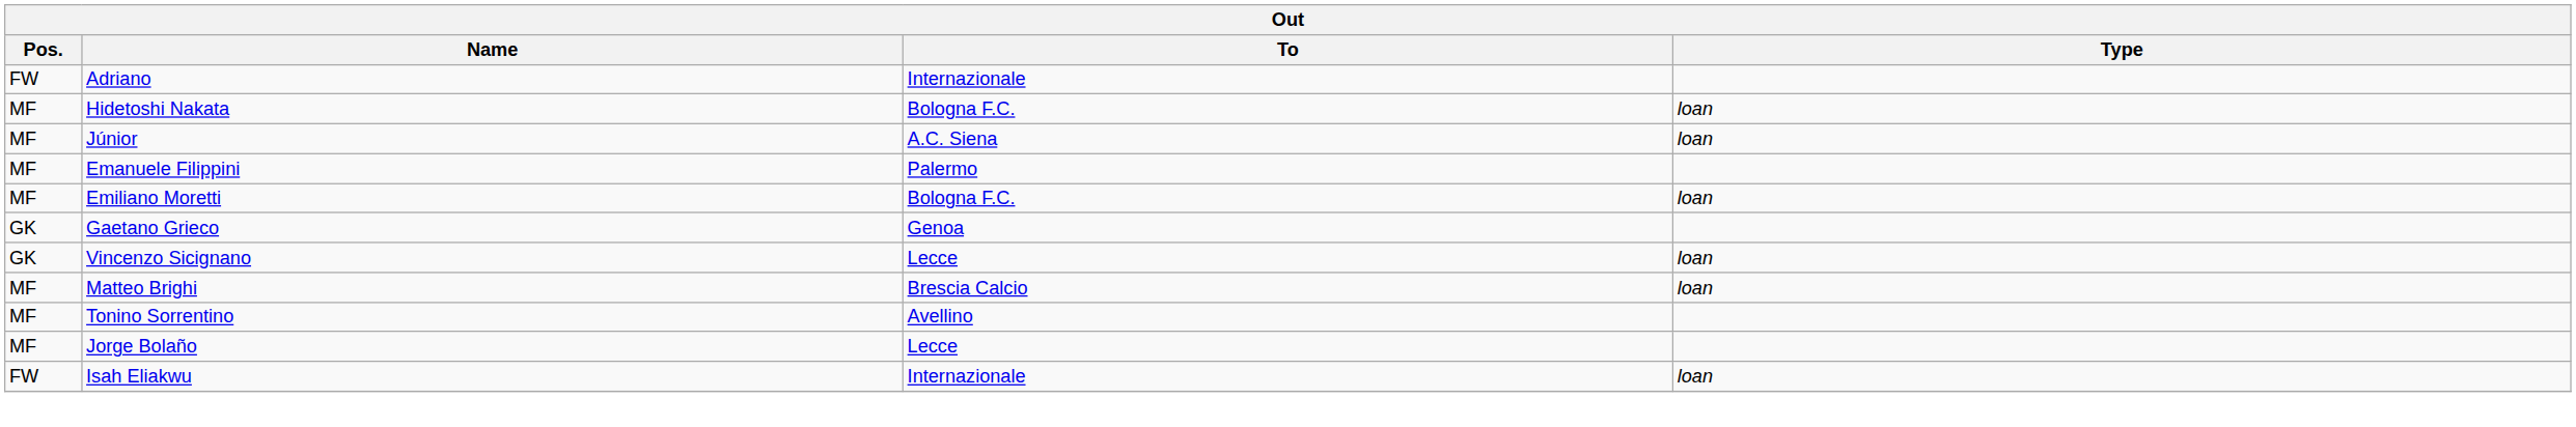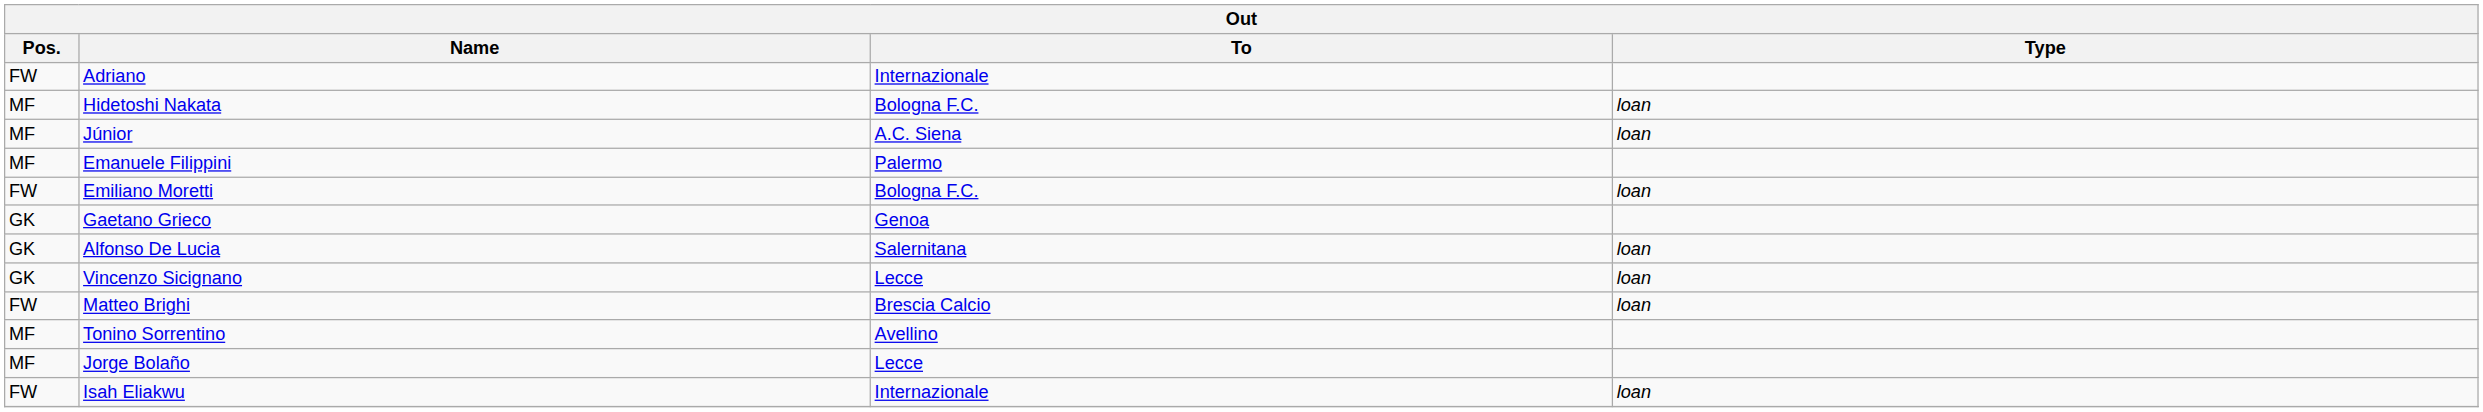 <table class="wikitable" style="font-size:90%;width:99%;">
 <tr>
 <th colspan="4">Out</th>
 </tr>
 <tr>
 <th width=3%>Pos.</th>
 <th width=32%>Name</th>
 <th width=30%>To</th>
 <th width=35%>Type</th>
 </tr>
 <tr>
 <td>FW</td>
 <td><a href='#'>Adriano</a></td>
 <td><a href='#'>Internazionale</a></td>
 <td></td>
 </tr>
 <tr>
 <td>MF</td>
 <td><a href='#'>Hidetoshi Nakata</a></td>
 <td><a href='#'>Bologna F.C.</a></td>
 <td><em>loan</em></td>
 </tr>
 <tr>
 <td>MF</td>
 <td><a href='#'>Júnior</a></td>
 <td><a href='#'>A.C. Siena</a></td>
 <td><em>loan</em></td>
 </tr>
 <tr>
 <td>MF</td>
 <td><a href='#'>Emanuele Filippini</a></td>
 <td><a href='#'>Palermo</a></td>
 <td></td>
 </tr>
 <tr>
-<td>MF</td>
+<td>FW</td>
 <td><a href='#'>Emiliano Moretti</a></td>
 <td><a href='#'>Bologna F.C.</a></td>
 <td><em>loan</em></td>
 </tr>
 <tr>
 <td>GK</td>
 <td><a href='#'>Gaetano Grieco</a></td>
 <td><a href='#'>Genoa</a></td>
 <td></td>
 </tr>
 <tr>
 <td>GK</td>
+<td><a href='#'>Alfonso De Lucia</a></td>
+<td><a href='#'>Salernitana</a></td>
+<td><em>loan</em></td>
+</tr>
+<tr>
+<td>GK</td>
 <td><a href='#'>Vincenzo Sicignano</a></td>
 <td><a href='#'>Lecce</a></td>
 <td><em>loan</em></td>
 </tr>
 <tr>
-<td>MF</td>
+<td>FW</td>
 <td><a href='#'>Matteo Brighi</a></td>
 <td><a href='#'>Brescia Calcio</a></td>
 <td><em>loan</em></td>
 </tr>
 <tr>
 <td>MF</td>
 <td><a href='#'>Tonino Sorrentino</a></td>
 <td><a href='#'>Avellino</a></td>
 <td></td>
 </tr>
 <tr>
 <td>MF</td>
 <td><a href='#'>Jorge Bolaño</a></td>
 <td><a href='#'>Lecce</a></td>
 <td></td>
 </tr>
 <tr>
 <td>FW</td>
 <td><a href='#'>Isah Eliakwu</a></td>
 <td><a href='#'>Internazionale</a></td>
 <td><em>loan</em></td>
 </tr>
 <tr>
 </tr>
 </table>
